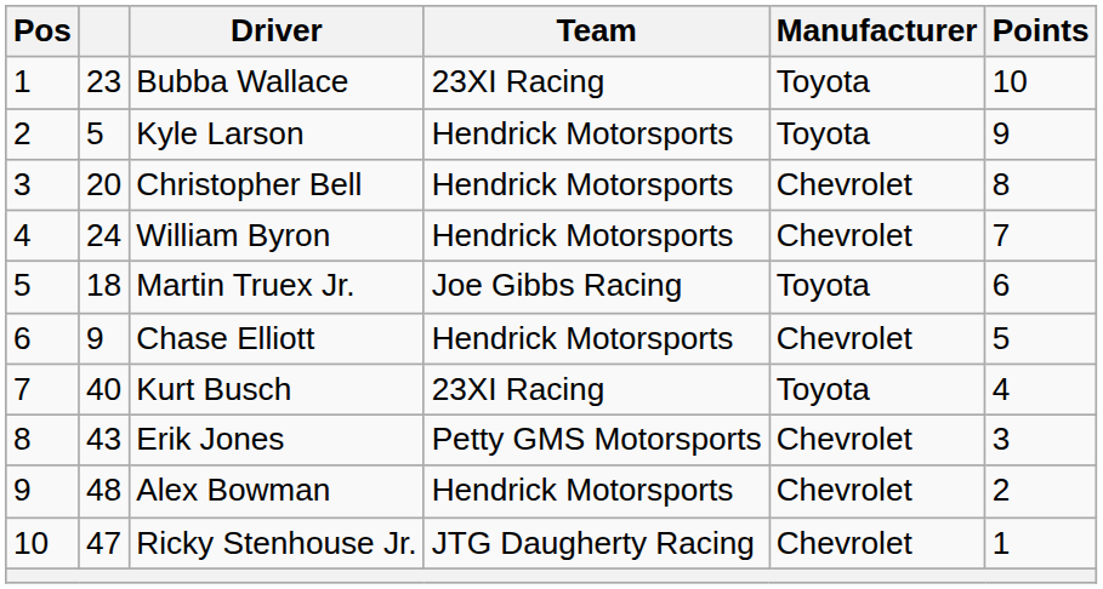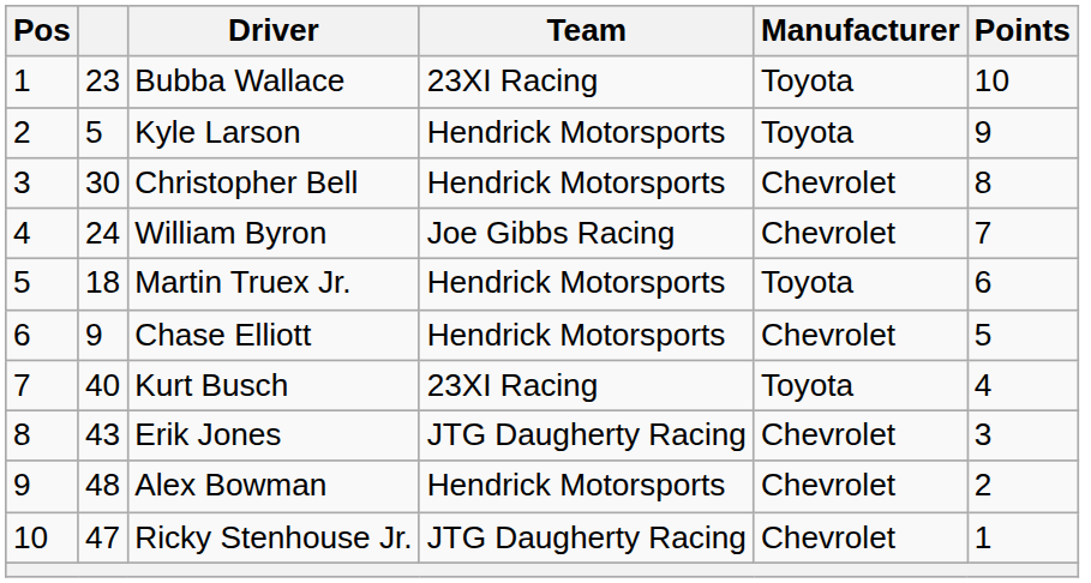 <table class="wikitable" style="font-size:98%">
 <tr>
 <th>Pos</th>
 <th></th>
 <th>Driver</th>
 <th>Team</th>
 <th>Manufacturer</th>
 <th>Points</th>
 </tr>
 <tr>
 <td>1</td>
 <td>23</td>
 <td>Bubba Wallace</td>
 <td>23XI Racing</td>
 <td>Toyota</td>
 <td>10</td>
 </tr>
 <tr>
 <td>2</td>
 <td>5</td>
 <td>Kyle Larson</td>
 <td>Hendrick Motorsports</td>
 <td>Toyota</td>
 <td>9</td>
 </tr>
 <tr>
 <td>3</td>
-<td>20</td>
+<td>30</td>
 <td>Christopher Bell</td>
 <td>Hendrick Motorsports</td>
 <td>Chevrolet</td>
 <td>8</td>
 </tr>
 <tr>
 <td>4</td>
 <td>24</td>
 <td>William Byron</td>
-<td>Hendrick Motorsports</td>
+<td>Joe Gibbs Racing</td>
 <td>Chevrolet</td>
 <td>7</td>
 </tr>
 <tr>
 <td>5</td>
 <td>18</td>
 <td>Martin Truex Jr.</td>
-<td>Joe Gibbs Racing</td>
+<td>Hendrick Motorsports</td>
 <td>Toyota</td>
 <td>6</td>
 </tr>
 <tr>
 <td>6</td>
 <td>9</td>
 <td>Chase Elliott</td>
 <td>Hendrick Motorsports</td>
 <td>Chevrolet</td>
 <td>5</td>
 </tr>
 <tr>
 <td>7</td>
 <td>40</td>
 <td>Kurt Busch</td>
 <td>23XI Racing</td>
 <td>Toyota</td>
 <td>4</td>
 </tr>
 <tr>
 <td>8</td>
 <td>43</td>
 <td>Erik Jones</td>
-<td>Petty GMS Motorsports</td>
+<td>JTG Daugherty Racing</td>
 <td>Chevrolet</td>
 <td>3</td>
 </tr>
 <tr>
 <td>9</td>
 <td>48</td>
 <td>Alex Bowman</td>
 <td>Hendrick Motorsports</td>
 <td>Chevrolet</td>
 <td>2</td>
 </tr>
 <tr>
 <td>10</td>
 <td>47</td>
 <td>Ricky Stenhouse Jr.</td>
 <td>JTG Daugherty Racing</td>
 <td>Chevrolet</td>
 <td>1</td>
 </tr>
 <tr>
 <th colspan="6"></th>
 </tr>
 </table>
